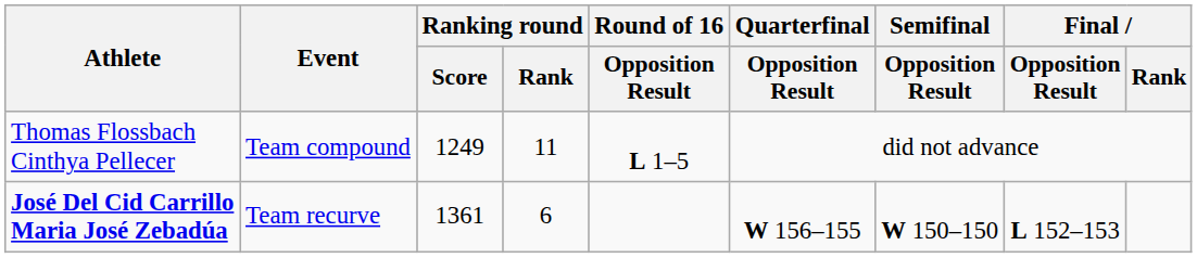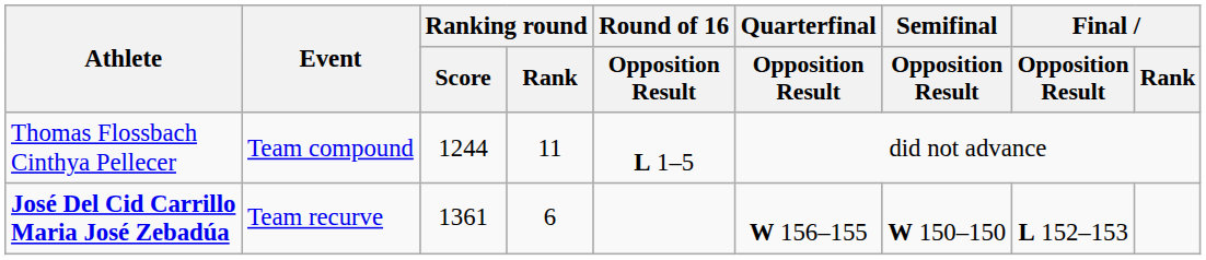 <table class=wikitable style=font-size:90%;text-align:center>
 <tr>
 <th rowspan=2>Athlete</th>
 <th rowspan=2>Event</th>
 <th colspan=2>Ranking round</th>
 <th>Round of 16</th>
 <th>Quarterfinal</th>
 <th>Semifinal</th>
 <th colspan=2>Final / </th>
 </tr>
 <tr style=font-size:95%>
 <th>Score</th>
 <th>Rank</th>
 <th>Opposition<br>Result</th>
 <th>Opposition<br>Result</th>
 <th>Opposition<br>Result</th>
 <th>Opposition<br>Result</th>
 <th>Rank</th>
 </tr>
 <tr>
 <td align=left><a href='#'>Thomas Flossbach</a><br><a href='#'>Cinthya Pellecer</a></td>
 <td align=left><a href='#'>Team compound</a></td>
-<td>1249</td>
+<td>1244</td>
 <td>11</td>
 <td><br><strong>L</strong> 1–5</td>
 <td colspan=4>did not advance</td>
 </tr>
 <tr align=center>
 <td align=left><strong><a href='#'>José Del Cid Carrillo</a><br><a href='#'>Maria José Zebadúa</a></strong></td>
 <td align=left><a href='#'>Team recurve</a></td>
 <td>1361</td>
 <td>6</td>
 <td></td>
 <td><br><strong>W</strong> 156–155</td>
 <td><br><strong>W</strong> 150–150</td>
 <td><br><strong>L</strong> 152–153</td>
 <td></td>
 </tr>
 </table>
